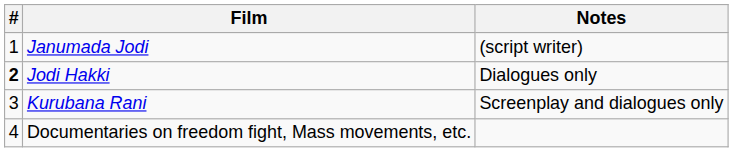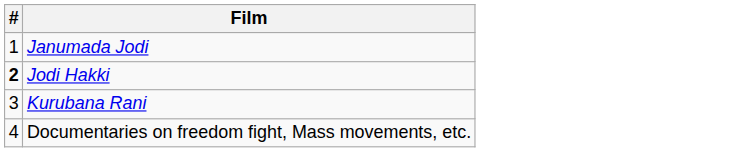 <table class="wikitable sortable">
 <tr>
 <th>#</th>
 <th>Film</th>
-<th>Notes</th>
 </tr>
 <tr>
 <td>1</td>
 <td><em><a href='#'>Janumada Jodi</a></em></td>
-<td>(script writer)</td>
 </tr>
 <tr>
 <td><strong>2</strong></td>
 <td><em><a href='#'>Jodi Hakki</a></em></td>
-<td>Dialogues only</td>
 </tr>
 <tr>
 <td>3</td>
 <td><em><a href='#'>Kurubana Rani</a></em></td>
-<td>Screenplay and dialogues only</td>
 </tr>
 <tr>
 <td>4</td>
 <td>Documentaries on freedom fight, Mass movements, etc.</td>
-<td></td>
 </tr>
 </table>
